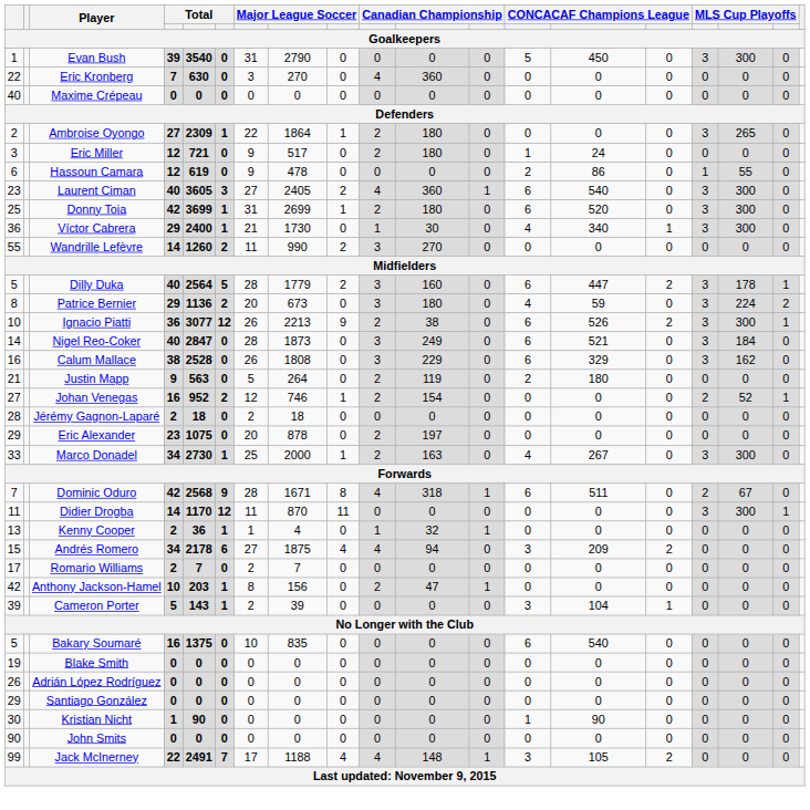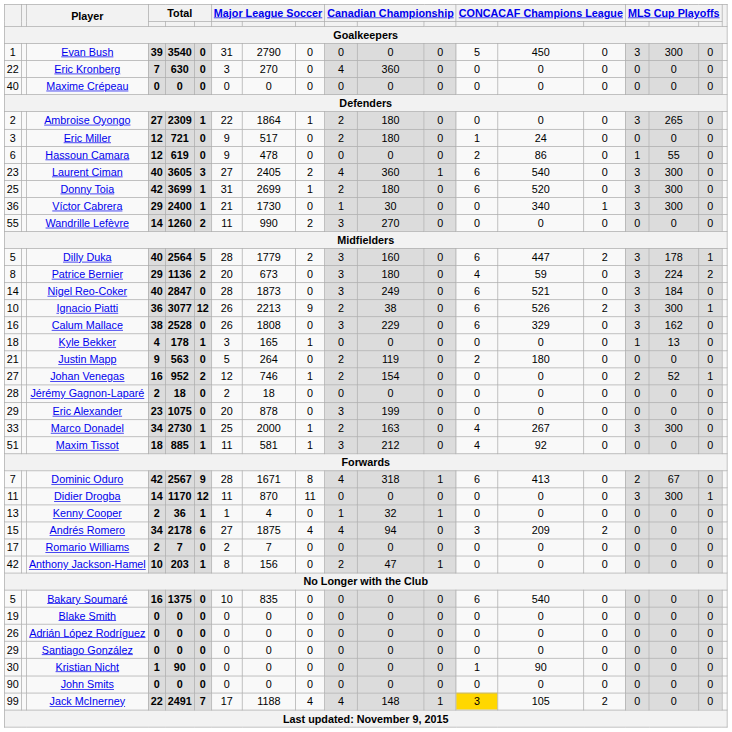 <table class="wikitable sortable alternance" Style="text-align:  center;font-size:95%">
 <tr>
 <th rowspan="2"></th>
 <th rowspan="2"></th>
 <th rowspan="2">Player</th>
 <th colspan="3">Total</th>
 <th colspan="3"><a href='#'>Major League Soccer</a></th>
 <th colspan="3"><a href='#'>Canadian Championship</a></th>
 <th colspan="3"><a href='#'>CONCACAF Champions League</a></th>
 <th colspan="3"><a href='#'>MLS Cup Playoffs</a></th>
 <th rowspan="2"></th>
 </tr>
 <tr>
 <th></th>
 <th></th>
 <th></th>
 <th></th>
 <th></th>
 <th></th>
 <th></th>
 <th></th>
 <th></th>
 <th></th>
 <th></th>
 <th></th>
 <th></th>
 <th></th>
 <th></th>
 </tr>
 <tr>
 <th colspan="19">Goalkeepers</th>
 </tr>
 <tr>
 <td>1</td>
 <td></td>
 <td><a href='#'>Evan Bush</a></td>
 <td style="background:#DCDCDC"><strong>39</strong> </td>
 <td style="background:#DCDCDC"><strong>3540</strong> </td>
 <td style="background:#DCDCDC"><strong>0</strong> </td>
 <td>31 </td>
 <td>2790 </td>
 <td>0 </td>
 <td style="background:#DCDCDC">0 </td>
 <td style="background:#DCDCDC">0 </td>
 <td style="background:#DCDCDC">0 </td>
 <td>5 </td>
 <td>450 </td>
 <td>0 </td>
 <td style="background:#DCDCDC">3 </td>
 <td style="background:#DCDCDC">300 </td>
 <td style="background:#DCDCDC">0 </td>
 <td></td>
 </tr>
 <tr>
 <td>22</td>
 <td></td>
 <td><a href='#'>Eric Kronberg</a></td>
 <td style="background:#DCDCDC"><strong>7</strong> </td>
 <td style="background:#DCDCDC"><strong>630</strong> </td>
 <td style="background:#DCDCDC"><strong>0</strong> </td>
 <td>3 </td>
 <td>270 </td>
 <td>0 </td>
 <td style="background:#DCDCDC">4 </td>
 <td style="background:#DCDCDC">360 </td>
 <td style="background:#DCDCDC">0 </td>
 <td>0 </td>
 <td>0 </td>
 <td>0 </td>
 <td style="background:#DCDCDC">0 </td>
 <td style="background:#DCDCDC">0 </td>
 <td style="background:#DCDCDC">0 </td>
 <td></td>
 </tr>
 <tr>
 <td>40</td>
 <td></td>
 <td><a href='#'>Maxime Crépeau</a></td>
 <td style="background:#DCDCDC"><strong>0</strong> </td>
 <td style="background:#DCDCDC"><strong>0</strong> </td>
 <td style="background:#DCDCDC"><strong>0</strong> </td>
 <td>0 </td>
 <td>0 </td>
 <td>0 </td>
 <td style="background:#DCDCDC">0 </td>
 <td style="background:#DCDCDC">0 </td>
 <td style="background:#DCDCDC">0 </td>
 <td>0 </td>
 <td>0 </td>
 <td>0 </td>
 <td style="background:#DCDCDC">0 </td>
 <td style="background:#DCDCDC">0 </td>
 <td style="background:#DCDCDC">0 </td>
 <td></td>
 </tr>
 <tr>
 <th colspan="19">Defenders</th>
 </tr>
 <tr>
 <td>2</td>
 <td></td>
 <td><a href='#'>Ambroise Oyongo</a></td>
 <td style="background:#DCDCDC"><strong>27</strong> </td>
 <td style="background:#DCDCDC"><strong>2309</strong> </td>
 <td style="background:#DCDCDC"><strong>1</strong> </td>
 <td>22 </td>
 <td>1864 </td>
 <td>1 </td>
 <td style="background:#DCDCDC">2 </td>
 <td style="background:#DCDCDC">180 </td>
 <td style="background:#DCDCDC">0 </td>
 <td>0 </td>
 <td>0 </td>
 <td>0 </td>
 <td style="background:#DCDCDC">3 </td>
 <td style="background:#DCDCDC">265 </td>
 <td style="background:#DCDCDC">0 </td>
 <td></td>
 </tr>
 <tr>
 <td>3</td>
 <td></td>
 <td><a href='#'>Eric Miller</a></td>
 <td style="background:#DCDCDC"><strong>12</strong> </td>
 <td style="background:#DCDCDC"><strong>721</strong> </td>
 <td style="background:#DCDCDC"><strong>0</strong> </td>
 <td>9 </td>
 <td>517 </td>
 <td>0 </td>
 <td style="background:#DCDCDC">2 </td>
 <td style="background:#DCDCDC">180 </td>
 <td style="background:#DCDCDC">0 </td>
 <td>1 </td>
 <td>24 </td>
 <td>0 </td>
 <td style="background:#DCDCDC">0 </td>
 <td style="background:#DCDCDC">0 </td>
 <td style="background:#DCDCDC">0 </td>
 <td></td>
 </tr>
 <tr>
 <td>6</td>
 <td></td>
 <td><a href='#'>Hassoun Camara</a></td>
 <td style="background:#DCDCDC"><strong>12</strong> </td>
 <td style="background:#DCDCDC"><strong>619</strong> </td>
 <td style="background:#DCDCDC"><strong>0</strong> </td>
 <td>9 </td>
 <td>478 </td>
 <td>0 </td>
 <td style="background:#DCDCDC">0 </td>
 <td style="background:#DCDCDC">0 </td>
 <td style="background:#DCDCDC">0 </td>
 <td>2 </td>
 <td>86 </td>
 <td>0 </td>
 <td style="background:#DCDCDC">1 </td>
 <td style="background:#DCDCDC">55 </td>
 <td style="background:#DCDCDC">0 </td>
 <td></td>
 </tr>
 <tr>
 <td>23</td>
 <td></td>
 <td><a href='#'>Laurent Ciman</a></td>
 <td style="background:#DCDCDC"><strong>40</strong> </td>
 <td style="background:#DCDCDC"><strong>3605</strong> </td>
 <td style="background:#DCDCDC"><strong>3</strong> </td>
 <td>27 </td>
 <td>2405 </td>
 <td>2 </td>
 <td style="background:#DCDCDC">4 </td>
 <td style="background:#DCDCDC">360 </td>
 <td style="background:#DCDCDC">1 </td>
 <td>6 </td>
 <td>540 </td>
 <td>0 </td>
 <td style="background:#DCDCDC">3 </td>
 <td style="background:#DCDCDC">300 </td>
 <td style="background:#DCDCDC">0 </td>
 <td></td>
 </tr>
 <tr>
 <td>25</td>
 <td></td>
 <td><a href='#'>Donny Toia</a></td>
 <td style="background:#DCDCDC"><strong>42</strong> </td>
 <td style="background:#DCDCDC"><strong>3699</strong> </td>
 <td style="background:#DCDCDC"><strong>1</strong> </td>
 <td>31 </td>
 <td>2699 </td>
 <td>1 </td>
 <td style="background:#DCDCDC">2 </td>
 <td style="background:#DCDCDC">180 </td>
 <td style="background:#DCDCDC">0 </td>
 <td>6 </td>
 <td>520 </td>
 <td>0 </td>
 <td style="background:#DCDCDC">3 </td>
 <td style="background:#DCDCDC">300 </td>
 <td style="background:#DCDCDC">0 </td>
 <td></td>
 </tr>
 <tr>
 <td>36</td>
 <td></td>
 <td><a href='#'>Víctor Cabrera</a></td>
 <td style="background:#DCDCDC"><strong>29</strong> </td>
 <td style="background:#DCDCDC"><strong>2400</strong> </td>
 <td style="background:#DCDCDC"><strong>1</strong> </td>
 <td>21 </td>
 <td>1730 </td>
 <td>0 </td>
 <td style="background:#DCDCDC">1 </td>
 <td style="background:#DCDCDC">30 </td>
 <td style="background:#DCDCDC">0 </td>
-<td>4 </td>
+<td>0 </td>
 <td>340 </td>
 <td>1 </td>
 <td style="background:#DCDCDC">3 </td>
 <td style="background:#DCDCDC">300 </td>
 <td style="background:#DCDCDC">0 </td>
 <td></td>
 </tr>
 <tr>
 <td>55</td>
 <td></td>
 <td><a href='#'>Wandrille Lefèvre</a></td>
 <td style="background:#DCDCDC"><strong>14</strong> </td>
 <td style="background:#DCDCDC"><strong>1260</strong> </td>
 <td style="background:#DCDCDC"><strong>2</strong> </td>
 <td>11 </td>
 <td>990 </td>
 <td>2 </td>
 <td style="background:#DCDCDC">3 </td>
 <td style="background:#DCDCDC">270 </td>
 <td style="background:#DCDCDC">0 </td>
 <td>0 </td>
 <td>0 </td>
 <td>0 </td>
 <td style="background:#DCDCDC">0 </td>
 <td style="background:#DCDCDC">0 </td>
 <td style="background:#DCDCDC">0 </td>
 <td></td>
 </tr>
 <tr>
 <th colspan="19">Midfielders</th>
 </tr>
 <tr>
 <td>5</td>
 <td></td>
 <td><a href='#'>Dilly Duka</a></td>
 <td style="background:#DCDCDC"><strong>40</strong> </td>
 <td style="background:#DCDCDC"><strong>2564</strong> </td>
 <td style="background:#DCDCDC"><strong>5</strong> </td>
 <td>28 </td>
 <td>1779 </td>
 <td>2 </td>
 <td style="background:#DCDCDC">3 </td>
 <td style="background:#DCDCDC">160 </td>
 <td style="background:#DCDCDC">0 </td>
 <td>6 </td>
 <td>447 </td>
 <td>2 </td>
 <td style="background:#DCDCDC">3 </td>
 <td style="background:#DCDCDC">178 </td>
 <td style="background:#DCDCDC">1 </td>
 <td></td>
 </tr>
 <tr>
 <td>8</td>
 <td></td>
 <td><a href='#'>Patrice Bernier</a></td>
 <td style="background:#DCDCDC"><strong>29</strong> </td>
 <td style="background:#DCDCDC"><strong>1136</strong> </td>
 <td style="background:#DCDCDC"><strong>2</strong> </td>
 <td>20 </td>
 <td>673 </td>
 <td>0 </td>
 <td style="background:#DCDCDC">3 </td>
 <td style="background:#DCDCDC">180 </td>
 <td style="background:#DCDCDC">0 </td>
 <td>4 </td>
 <td>59 </td>
 <td>0 </td>
 <td style="background:#DCDCDC">3 </td>
 <td style="background:#DCDCDC">224 </td>
 <td style="background:#DCDCDC">2 </td>
 <td></td>
 </tr>
 <tr>
+<td>14</td>
+<td></td>
+<td><a href='#'>Nigel Reo-Coker</a></td>
+<td style="background:#DCDCDC"><strong>40</strong> </td>
+<td style="background:#DCDCDC"><strong>2847</strong> </td>
+<td style="background:#DCDCDC"><strong>0</strong> </td>
+<td>28 </td>
+<td>1873 </td>
+<td>0 </td>
+<td style="background:#DCDCDC">3 </td>
+<td style="background:#DCDCDC">249 </td>
+<td style="background:#DCDCDC">0 </td>
+<td>6 </td>
+<td>521 </td>
+<td>0 </td>
+<td style="background:#DCDCDC">3 </td>
+<td style="background:#DCDCDC">184 </td>
+<td style="background:#DCDCDC">0 </td>
+<td></td>
+</tr>
+<tr>
 <td>10</td>
 <td></td>
 <td><a href='#'>Ignacio Piatti</a></td>
 <td style="background:#DCDCDC"><strong>36</strong> </td>
 <td style="background:#DCDCDC"><strong>3077</strong> </td>
 <td style="background:#DCDCDC"><strong>12</strong> </td>
 <td>26 </td>
 <td>2213 </td>
 <td>9 </td>
 <td style="background:#DCDCDC">2 </td>
 <td style="background:#DCDCDC">38 </td>
 <td style="background:#DCDCDC">0 </td>
 <td>6 </td>
 <td>526 </td>
 <td>2 </td>
 <td style="background:#DCDCDC">3 </td>
 <td style="background:#DCDCDC">300 </td>
 <td style="background:#DCDCDC">1 </td>
 <td></td>
 </tr>
 <tr>
-<td>14</td>
-<td></td>
-<td><a href='#'>Nigel Reo-Coker</a></td>
-<td style="background:#DCDCDC"><strong>40</strong> </td>
-<td style="background:#DCDCDC"><strong>2847</strong> </td>
-<td style="background:#DCDCDC"><strong>0</strong> </td>
-<td>28 </td>
-<td>1873 </td>
-<td>0 </td>
-<td style="background:#DCDCDC">3 </td>
-<td style="background:#DCDCDC">249 </td>
-<td style="background:#DCDCDC">0 </td>
-<td>6 </td>
-<td>521 </td>
-<td>0 </td>
-<td style="background:#DCDCDC">3 </td>
-<td style="background:#DCDCDC">184 </td>
-<td style="background:#DCDCDC">0 </td>
-<td></td>
-</tr>
-<tr>
 <td>16</td>
 <td></td>
 <td><a href='#'>Calum Mallace</a></td>
 <td style="background:#DCDCDC"><strong>38</strong> </td>
 <td style="background:#DCDCDC"><strong>2528</strong> </td>
 <td style="background:#DCDCDC"><strong>0</strong> </td>
 <td>26 </td>
 <td>1808 </td>
 <td>0 </td>
 <td style="background:#DCDCDC">3 </td>
 <td style="background:#DCDCDC">229 </td>
 <td style="background:#DCDCDC">0 </td>
 <td>6 </td>
 <td>329 </td>
 <td>0 </td>
 <td style="background:#DCDCDC">3 </td>
 <td style="background:#DCDCDC">162 </td>
+<td style="background:#DCDCDC">0 </td>
+<td></td>
+</tr>
+<tr>
+<td>18</td>
+<td></td>
+<td><a href='#'>Kyle Bekker</a></td>
+<td style="background:#DCDCDC"><strong>4</strong> </td>
+<td style="background:#DCDCDC"><strong>178</strong> </td>
+<td style="background:#DCDCDC"><strong>1</strong> </td>
+<td>3 </td>
+<td>165 </td>
+<td>1 </td>
+<td style="background:#DCDCDC">0 </td>
+<td style="background:#DCDCDC">0 </td>
+<td style="background:#DCDCDC">0 </td>
+<td>0 </td>
+<td>0 </td>
+<td>0 </td>
+<td style="background:#DCDCDC">1 </td>
+<td style="background:#DCDCDC">13 </td>
 <td style="background:#DCDCDC">0 </td>
 <td></td>
 </tr>
 <tr>
 <td>21</td>
 <td></td>
 <td><a href='#'>Justin Mapp</a></td>
 <td style="background:#DCDCDC"><strong>9</strong> </td>
 <td style="background:#DCDCDC"><strong>563</strong> </td>
 <td style="background:#DCDCDC"><strong>0</strong> </td>
 <td>5 </td>
 <td>264 </td>
 <td>0 </td>
 <td style="background:#DCDCDC">2 </td>
 <td style="background:#DCDCDC">119 </td>
 <td style="background:#DCDCDC">0 </td>
 <td>2 </td>
 <td>180 </td>
 <td>0 </td>
 <td style="background:#DCDCDC">0 </td>
 <td style="background:#DCDCDC">0 </td>
 <td style="background:#DCDCDC">0 </td>
 <td></td>
 </tr>
 <tr>
 <td>27</td>
 <td></td>
 <td><a href='#'>Johan Venegas</a></td>
 <td style="background:#DCDCDC"><strong>16</strong> </td>
 <td style="background:#DCDCDC"><strong>952</strong> </td>
 <td style="background:#DCDCDC"><strong>2</strong> </td>
 <td>12 </td>
 <td>746 </td>
 <td>1 </td>
 <td style="background:#DCDCDC">2 </td>
 <td style="background:#DCDCDC">154 </td>
 <td style="background:#DCDCDC">0 </td>
 <td>0 </td>
 <td>0 </td>
 <td>0 </td>
 <td style="background:#DCDCDC">2 </td>
 <td style="background:#DCDCDC">52 </td>
 <td style="background:#DCDCDC">1 </td>
 <td></td>
 </tr>
 <tr>
 <td>28</td>
 <td></td>
 <td><a href='#'>Jérémy Gagnon-Laparé</a></td>
 <td style="background:#DCDCDC"><strong>2</strong> </td>
 <td style="background:#DCDCDC"><strong>18</strong> </td>
 <td style="background:#DCDCDC"><strong>0</strong> </td>
 <td>2 </td>
 <td>18 </td>
 <td>0 </td>
 <td style="background:#DCDCDC">0 </td>
 <td style="background:#DCDCDC">0 </td>
 <td style="background:#DCDCDC">0 </td>
 <td>0 </td>
 <td>0 </td>
 <td>0 </td>
 <td style="background:#DCDCDC">0 </td>
 <td style="background:#DCDCDC">0 </td>
 <td style="background:#DCDCDC">0 </td>
 <td></td>
 </tr>
 <tr>
 <td>29</td>
 <td></td>
 <td><a href='#'>Eric Alexander</a></td>
 <td style="background:#DCDCDC"><strong>23</strong> </td>
 <td style="background:#DCDCDC"><strong>1075</strong> </td>
 <td style="background:#DCDCDC"><strong>0</strong> </td>
 <td>20 </td>
 <td>878 </td>
 <td>0 </td>
-<td style="background:#DCDCDC">2 </td>
-<td style="background:#DCDCDC">197 </td>
+<td style="background:#DCDCDC">3 </td>
+<td style="background:#DCDCDC">199 </td>
 <td style="background:#DCDCDC">0 </td>
 <td>0 </td>
 <td>0 </td>
 <td>0 </td>
 <td style="background:#DCDCDC">0 </td>
 <td style="background:#DCDCDC">0 </td>
 <td style="background:#DCDCDC">0 </td>
 <td></td>
 </tr>
 <tr>
 <td>33</td>
 <td></td>
 <td><a href='#'>Marco Donadel</a></td>
 <td style="background:#DCDCDC"><strong>34</strong> </td>
 <td style="background:#DCDCDC"><strong>2730</strong> </td>
 <td style="background:#DCDCDC"><strong>1</strong> </td>
 <td>25 </td>
 <td>2000 </td>
 <td>1 </td>
 <td style="background:#DCDCDC">2 </td>
 <td style="background:#DCDCDC">163 </td>
 <td style="background:#DCDCDC">0 </td>
 <td>4 </td>
 <td>267 </td>
 <td>0 </td>
 <td style="background:#DCDCDC">3 </td>
 <td style="background:#DCDCDC">300 </td>
 <td style="background:#DCDCDC">0 </td>
 <td></td>
 </tr>
 <tr>
+<td>51</td>
+<td></td>
+<td><a href='#'>Maxim Tissot</a></td>
+<td style="background:#DCDCDC"><strong>18</strong> </td>
+<td style="background:#DCDCDC"><strong>885</strong> </td>
+<td style="background:#DCDCDC"><strong>1</strong> </td>
+<td>11 </td>
+<td>581 </td>
+<td>1 </td>
+<td style="background:#DCDCDC">3 </td>
+<td style="background:#DCDCDC">212 </td>
+<td style="background:#DCDCDC">0 </td>
+<td>4 </td>
+<td>92 </td>
+<td>0 </td>
+<td style="background:#DCDCDC">0 </td>
+<td style="background:#DCDCDC">0 </td>
+<td style="background:#DCDCDC">0 </td>
+<td></td>
+</tr>
+<tr>
 <th colspan="19">Forwards</th>
 </tr>
 <tr>
 <td>7</td>
 <td></td>
 <td><a href='#'>Dominic Oduro</a></td>
 <td style="background:#DCDCDC"><strong>42</strong> </td>
-<td style="background:#DCDCDC"><strong>2568</strong> </td>
+<td style="background:#DCDCDC"><strong>2567</strong> </td>
 <td style="background:#DCDCDC"><strong>9</strong> </td>
 <td>28 </td>
 <td>1671 </td>
 <td>8 </td>
 <td style="background:#DCDCDC">4 </td>
 <td style="background:#DCDCDC">318 </td>
 <td style="background:#DCDCDC">1 </td>
 <td>6 </td>
-<td>511 </td>
+<td>413 </td>
 <td>0 </td>
 <td style="background:#DCDCDC">2 </td>
 <td style="background:#DCDCDC">67 </td>
 <td style="background:#DCDCDC">0 </td>
 <td></td>
 </tr>
 <tr>
 <td>11</td>
 <td></td>
 <td><a href='#'>Didier Drogba</a></td>
 <td style="background:#DCDCDC"><strong>14</strong> </td>
 <td style="background:#DCDCDC"><strong>1170</strong> </td>
 <td style="background:#DCDCDC"><strong>12</strong> </td>
 <td>11 </td>
 <td>870 </td>
 <td>11 </td>
 <td style="background:#DCDCDC">0 </td>
 <td style="background:#DCDCDC">0 </td>
 <td style="background:#DCDCDC">0 </td>
 <td>0 </td>
 <td>0 </td>
 <td>0 </td>
 <td style="background:#DCDCDC">3 </td>
 <td style="background:#DCDCDC">300 </td>
 <td style="background:#DCDCDC">1 </td>
 <td></td>
 </tr>
 <tr>
 <td>13</td>
 <td></td>
 <td><a href='#'>Kenny Cooper</a></td>
 <td style="background:#DCDCDC"><strong>2</strong> </td>
 <td style="background:#DCDCDC"><strong>36</strong> </td>
 <td style="background:#DCDCDC"><strong>1</strong> </td>
 <td>1 </td>
 <td>4 </td>
 <td>0 </td>
 <td style="background:#DCDCDC">1 </td>
 <td style="background:#DCDCDC">32 </td>
 <td style="background:#DCDCDC">1 </td>
 <td>0 </td>
 <td>0 </td>
 <td>0 </td>
 <td style="background:#DCDCDC">0 </td>
 <td style="background:#DCDCDC">0 </td>
 <td style="background:#DCDCDC">0 </td>
 <td></td>
 </tr>
 <tr>
 <td>15</td>
 <td></td>
 <td><a href='#'>Andrés Romero</a></td>
 <td style="background:#DCDCDC"><strong>34</strong> </td>
 <td style="background:#DCDCDC"><strong>2178</strong> </td>
 <td style="background:#DCDCDC"><strong>6</strong> </td>
 <td>27 </td>
 <td>1875 </td>
 <td>4 </td>
 <td style="background:#DCDCDC">4 </td>
 <td style="background:#DCDCDC">94 </td>
 <td style="background:#DCDCDC">0 </td>
 <td>3 </td>
 <td>209 </td>
 <td>2 </td>
 <td style="background:#DCDCDC">0 </td>
 <td style="background:#DCDCDC">0 </td>
 <td style="background:#DCDCDC">0 </td>
 <td></td>
 </tr>
 <tr>
 <td>17</td>
 <td></td>
 <td><a href='#'>Romario Williams</a></td>
 <td style="background:#DCDCDC"><strong>2</strong> </td>
 <td style="background:#DCDCDC"><strong>7</strong> </td>
 <td style="background:#DCDCDC"><strong>0</strong> </td>
 <td>2 </td>
 <td>7 </td>
 <td>0 </td>
 <td style="background:#DCDCDC">0 </td>
 <td style="background:#DCDCDC">0 </td>
 <td style="background:#DCDCDC">0 </td>
 <td>0 </td>
 <td>0 </td>
 <td>0 </td>
 <td style="background:#DCDCDC">0 </td>
 <td style="background:#DCDCDC">0 </td>
 <td style="background:#DCDCDC">0 </td>
 <td></td>
 </tr>
 <tr>
 <td>42</td>
 <td></td>
 <td><a href='#'>Anthony Jackson-Hamel</a></td>
 <td style="background:#DCDCDC"><strong>10</strong> </td>
 <td style="background:#DCDCDC"><strong>203</strong> </td>
 <td style="background:#DCDCDC"><strong>1</strong> </td>
 <td>8 </td>
 <td>156 </td>
 <td>0 </td>
 <td style="background:#DCDCDC">2 </td>
 <td style="background:#DCDCDC">47 </td>
 <td style="background:#DCDCDC">1 </td>
 <td>0 </td>
 <td>0 </td>
 <td>0 </td>
-<td style="background:#DCDCDC">0 </td>
-<td style="background:#DCDCDC">0 </td>
-<td style="background:#DCDCDC">0 </td>
-<td></td>
-</tr>
-<tr>
-<td>39</td>
-<td></td>
-<td><a href='#'>Cameron Porter</a></td>
-<td style="background:#DCDCDC"><strong>5</strong> </td>
-<td style="background:#DCDCDC"><strong>143</strong> </td>
-<td style="background:#DCDCDC"><strong>1</strong> </td>
-<td>2 </td>
-<td>39 </td>
-<td>0 </td>
-<td style="background:#DCDCDC">0 </td>
-<td style="background:#DCDCDC">0 </td>
-<td style="background:#DCDCDC">0 </td>
-<td>3 </td>
-<td>104 </td>
-<td>1 </td>
 <td style="background:#DCDCDC">0 </td>
 <td style="background:#DCDCDC">0 </td>
 <td style="background:#DCDCDC">0 </td>
 <td></td>
 </tr>
 <tr>
 <th colspan="19">No Longer with the Club</th>
 </tr>
 <tr>
 <td>5</td>
 <td></td>
 <td><a href='#'>Bakary Soumaré</a></td>
 <td style="background:#DCDCDC"><strong>16</strong> </td>
 <td style="background:#DCDCDC"><strong>1375</strong> </td>
 <td style="background:#DCDCDC"><strong>0</strong> </td>
 <td>10 </td>
 <td>835 </td>
 <td>0 </td>
 <td style="background:#DCDCDC">0 </td>
 <td style="background:#DCDCDC">0 </td>
 <td style="background:#DCDCDC">0 </td>
 <td>6 </td>
 <td>540 </td>
 <td>0 </td>
 <td style="background:#DCDCDC">0 </td>
 <td style="background:#DCDCDC">0 </td>
 <td style="background:#DCDCDC">0 </td>
 <td></td>
 </tr>
 <tr>
 <td>19</td>
 <td></td>
 <td><a href='#'>Blake Smith</a></td>
 <td style="background:#DCDCDC"><strong>0</strong> </td>
 <td style="background:#DCDCDC"><strong>0</strong> </td>
 <td style="background:#DCDCDC"><strong>0</strong> </td>
 <td>0 </td>
 <td>0 </td>
 <td>0 </td>
 <td style="background:#DCDCDC">0 </td>
 <td style="background:#DCDCDC">0 </td>
 <td style="background:#DCDCDC">0 </td>
 <td>0 </td>
 <td>0 </td>
 <td>0 </td>
 <td style="background:#DCDCDC">0 </td>
 <td style="background:#DCDCDC">0 </td>
 <td style="background:#DCDCDC">0 </td>
 <td></td>
 </tr>
 <tr>
 <td>26</td>
 <td></td>
 <td><a href='#'>Adrián López Rodríguez</a></td>
 <td style="background:#DCDCDC"><strong>0</strong> </td>
 <td style="background:#DCDCDC"><strong>0</strong> </td>
 <td style="background:#DCDCDC"><strong>0</strong> </td>
 <td>0 </td>
 <td>0 </td>
 <td>0 </td>
 <td style="background:#DCDCDC">0 </td>
 <td style="background:#DCDCDC">0 </td>
 <td style="background:#DCDCDC">0 </td>
 <td>0 </td>
 <td>0 </td>
 <td>0 </td>
 <td style="background:#DCDCDC">0 </td>
 <td style="background:#DCDCDC">0 </td>
 <td style="background:#DCDCDC">0 </td>
 <td></td>
 </tr>
 <tr>
 <td>29</td>
 <td></td>
 <td><a href='#'>Santiago González</a></td>
 <td style="background:#DCDCDC"><strong>0</strong> </td>
 <td style="background:#DCDCDC"><strong>0</strong> </td>
 <td style="background:#DCDCDC"><strong>0</strong> </td>
 <td>0 </td>
 <td>0 </td>
 <td>0 </td>
 <td style="background:#DCDCDC">0 </td>
 <td style="background:#DCDCDC">0 </td>
 <td style="background:#DCDCDC">0 </td>
 <td>0 </td>
 <td>0 </td>
 <td>0 </td>
 <td style="background:#DCDCDC">0 </td>
 <td style="background:#DCDCDC">0 </td>
 <td style="background:#DCDCDC">0 </td>
 <td></td>
 </tr>
 <tr>
 <td>30</td>
 <td></td>
 <td><a href='#'>Kristian Nicht</a></td>
 <td style="background:#DCDCDC"><strong>1</strong> </td>
 <td style="background:#DCDCDC"><strong>90</strong> </td>
 <td style="background:#DCDCDC"><strong>0</strong> </td>
 <td>0 </td>
 <td>0 </td>
 <td>0 </td>
 <td style="background:#DCDCDC">0 </td>
 <td style="background:#DCDCDC">0 </td>
 <td style="background:#DCDCDC">0 </td>
 <td>1 </td>
 <td>90 </td>
 <td>0 </td>
 <td style="background:#DCDCDC">0 </td>
 <td style="background:#DCDCDC">0 </td>
 <td style="background:#DCDCDC">0 </td>
 <td></td>
 </tr>
 <tr>
 <td>90</td>
 <td></td>
 <td><a href='#'>John Smits</a></td>
 <td style="background:#DCDCDC"><strong>0</strong> </td>
 <td style="background:#DCDCDC"><strong>0</strong> </td>
 <td style="background:#DCDCDC"><strong>0</strong> </td>
 <td>0 </td>
 <td>0 </td>
 <td>0 </td>
 <td style="background:#DCDCDC">0 </td>
 <td style="background:#DCDCDC">0 </td>
 <td style="background:#DCDCDC">0 </td>
 <td>0 </td>
 <td>0 </td>
 <td>0 </td>
 <td style="background:#DCDCDC">0 </td>
 <td style="background:#DCDCDC">0 </td>
 <td style="background:#DCDCDC">0 </td>
 <td></td>
 </tr>
 <tr>
 <td>99</td>
 <td></td>
 <td><a href='#'>Jack McInerney</a></td>
 <td style="background:#DCDCDC"><strong>22</strong> </td>
 <td style="background:#DCDCDC"><strong>2491</strong> </td>
 <td style="background:#DCDCDC"><strong>7</strong> </td>
 <td>17 </td>
 <td>1188 </td>
 <td>4 </td>
 <td style="background:#DCDCDC">4 </td>
 <td style="background:#DCDCDC">148 </td>
 <td style="background:#DCDCDC">1 </td>
-<td>3 </td>
+<td style="background: gold;">3 </td>
 <td>105 </td>
 <td>2 </td>
 <td style="background:#DCDCDC">0 </td>
 <td style="background:#DCDCDC">0 </td>
 <td style="background:#DCDCDC">0 </td>
 <td></td>
 </tr>
 <tr>
 <th colspan="19">Last updated: November 9, 2015</th>
 </tr>
 </table>
